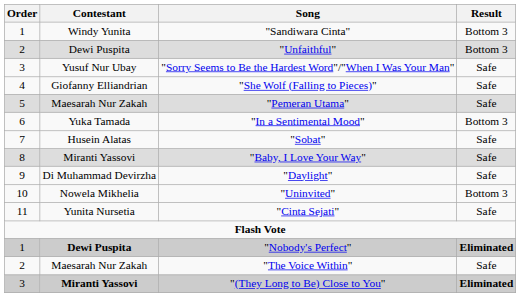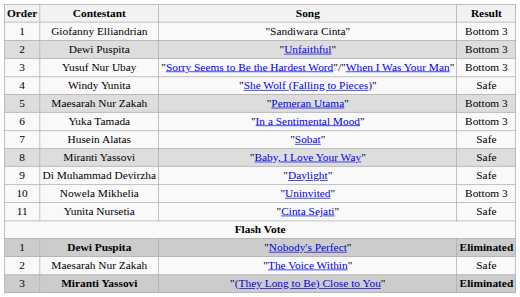 <table class="wikitable" style="text-align:center;">
 <tr>
 <th>Order</th>
 <th>Contestant</th>
 <th>Song</th>
 <th>Result</th>
 </tr>
 <tr>
 <td>1</td>
-<td>Windy Yunita</td>
+<td>Giofanny Elliandrian</td>
 <td>"Sandiwara Cinta"</td>
 <td>Bottom 3</td>
 </tr>
 <tr style="background:#ddd;">
 <td>2</td>
 <td>Dewi Puspita</td>
 <td>"<a href='#'>Unfaithful</a>"</td>
 <td>Bottom 3</td>
 </tr>
 <tr>
 <td>3</td>
 <td>Yusuf Nur Ubay</td>
 <td>"<a href='#'>Sorry Seems to Be the Hardest Word</a>"/"<a href='#'>When I Was Your Man</a>"</td>
-<td>Safe</td>
+<td>Bottom 3</td>
 </tr>
 <tr>
 <td>4</td>
-<td>Giofanny Elliandrian</td>
+<td>Windy Yunita</td>
 <td>"<a href='#'>She Wolf (Falling to Pieces)</a>"</td>
 <td>Safe</td>
 </tr>
 <tr style="background:#ddd;">
 <td>5</td>
 <td>Maesarah Nur Zakah</td>
 <td>"<a href='#'>Pemeran Utama</a>"</td>
-<td>Safe</td>
+<td>Bottom 3</td>
 </tr>
 <tr>
 <td>6</td>
 <td>Yuka Tamada</td>
 <td>"<a href='#'>In a Sentimental Mood</a>"</td>
 <td>Bottom 3</td>
 </tr>
 <tr>
 <td>7</td>
 <td>Husein Alatas</td>
 <td>"<a href='#'>Sobat</a>"</td>
 <td>Safe</td>
 </tr>
 <tr style="background:#ddd;">
 <td>8</td>
 <td>Miranti Yassovi</td>
 <td>"<a href='#'>Baby, I Love Your Way</a>"</td>
 <td>Safe</td>
 </tr>
 <tr>
 <td>9</td>
 <td>Di Muhammad Devirzha</td>
 <td>"<a href='#'>Daylight</a>"</td>
 <td>Safe</td>
 </tr>
 <tr>
 <td>10</td>
 <td>Nowela Mikhelia</td>
 <td>"<a href='#'>Uninvited</a>"</td>
 <td>Bottom 3</td>
 </tr>
 <tr>
 <td>11</td>
 <td>Yunita Nursetia</td>
 <td>"<a href='#'>Cinta Sejati</a>"</td>
 <td>Safe</td>
 </tr>
 <tr>
 <td align=center colspan=4><strong>Flash Vote</strong></td>
 </tr>
 <tr style="background:#ccc;">
 <td>1</td>
 <td><strong>Dewi Puspita</strong></td>
 <td>"<a href='#'>Nobody's Perfect</a>"</td>
 <td><strong>Eliminated</strong></td>
 </tr>
 <tr>
 <td>2</td>
 <td>Maesarah Nur Zakah</td>
 <td>"<a href='#'>The Voice Within</a>"</td>
 <td>Safe</td>
 </tr>
 <tr style="background:#ccc;">
 <td>3</td>
 <td><strong>Miranti Yassovi</strong></td>
 <td>"<a href='#'>(They Long to Be) Close to You</a>"</td>
 <td><strong>Eliminated</strong></td>
 </tr>
 </table>
